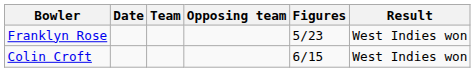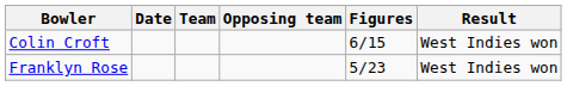 <table class="wikitable">
 <tr>
 <th>Bowler</th>
 <th>Date</th>
 <th>Team</th>
 <th>Opposing team</th>
 <th>Figures</th>
 <th>Result</th>
 </tr>
 <tr>
+<td><a href='#'>Colin Croft</a></td>
+<td></td>
+<td></td>
+<td></td>
+<td>6/15</td>
+<td>West Indies won</td>
+</tr>
+<tr>
 <td><a href='#'>Franklyn Rose</a></td>
 <td></td>
 <td></td>
 <td></td>
 <td>5/23</td>
 <td>West Indies won</td>
 </tr>
-<tr>
-<td><a href='#'>Colin Croft</a></td>
-<td></td>
-<td></td>
-<td></td>
-<td>6/15</td>
-<td>West Indies won</td>
-</tr>
 </table>
